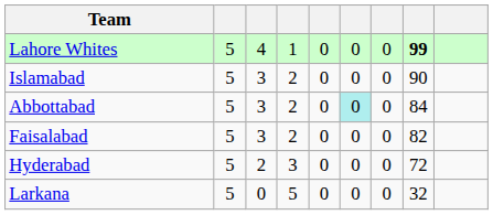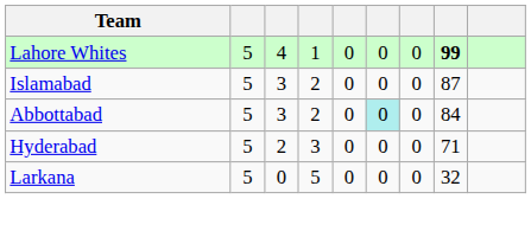 <table class="wikitable" style="text-align:center;">
 <tr>
 <th width=175>Team</th>
 <th width="20"></th>
 <th width="20"></th>
 <th width="20"></th>
 <th width="20"></th>
 <th width="20"></th>
 <th width="20"></th>
 <th width="20"></th>
 <th width="40"></th>
 </tr>
 <tr style="background:#cfc;">
 <td style="text-align:left;"><a href='#'>Lahore Whites</a></td>
 <td>5</td>
 <td>4</td>
 <td>1</td>
 <td>0</td>
 <td>0</td>
 <td>0</td>
 <td><strong>99</strong></td>
 <td></td>
 </tr>
 <tr>
 <td style="text-align:left;"><a href='#'>Islamabad</a></td>
 <td>5</td>
 <td>3</td>
 <td>2</td>
 <td>0</td>
 <td>0</td>
 <td>0</td>
-<td>90</td>
+<td>87</td>
 <td></td>
 </tr>
 <tr>
 <td style="text-align:left;"><a href='#'>Abbottabad</a></td>
 <td>5</td>
 <td>3</td>
 <td>2</td>
 <td>0</td>
 <td style="background: paleturquoise;">0</td>
 <td>0</td>
 <td>84</td>
 <td></td>
 </tr>
 <tr>
-<td style="text-align:left;"><a href='#'>Faisalabad</a></td>
-<td>5</td>
-<td>3</td>
-<td>2</td>
-<td>0</td>
-<td>0</td>
-<td>0</td>
-<td>82</td>
-<td></td>
-</tr>
-<tr>
 <td style="text-align:left;"><a href='#'>Hyderabad</a></td>
 <td>5</td>
 <td>2</td>
 <td>3</td>
 <td>0</td>
 <td>0</td>
 <td>0</td>
-<td>72</td>
+<td>71</td>
 <td></td>
 </tr>
 <tr>
 <td style="text-align:left;"><a href='#'>Larkana</a></td>
 <td>5</td>
 <td>0</td>
 <td>5</td>
 <td>0</td>
 <td>0</td>
 <td>0</td>
 <td>32</td>
 <td></td>
 </tr>
 </table>
